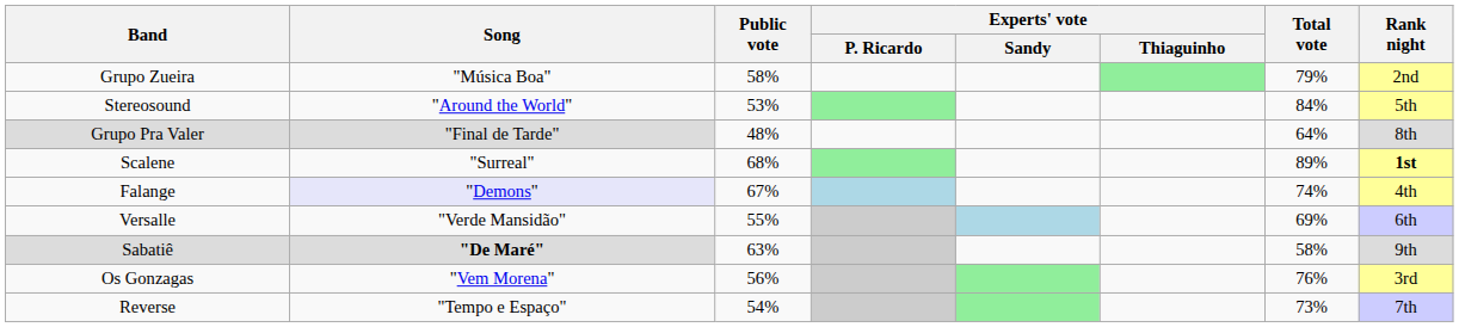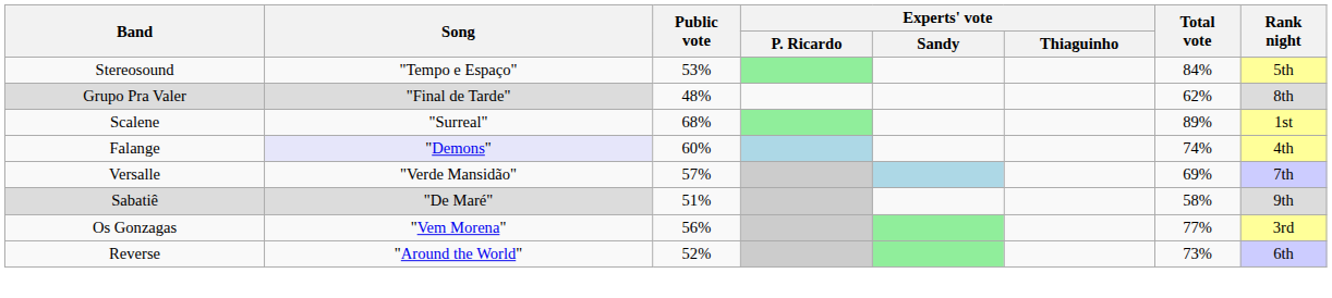 <table class="wikitable" style="font-size:95%; text-align:center" width="100%">
 <tr>
 <th width="135" rowspan=2>Band</th>
 <th width="205" rowspan=2>Song</th>
 <th width="040" rowspan=2>Public<br>vote</th>
 <th colspan=3>Experts' vote</th>
 <th width="040" rowspan=2>Total<br>vote</th>
 <th width="040" rowspan=2>Rank<br>night</th>
 </tr>
 <tr>
 <th width="065">P. Ricardo</th>
 <th width="065">Sandy</th>
 <th width="065">Thiaguinho</th>
 </tr>
 <tr>
-<td>Grupo Zueira</td>
-<td>"Música Boa"</td>
-<td>58%</td>
-<td></td>
-<td></td>
-<td bgcolor="90EE9B"></td>
-<td>79%</td>
-<td bgcolor="#FFFF99">2nd</td>
-</tr>
-<tr>
 <td>Stereosound</td>
-<td>"<a href='#'>Around the World</a>"</td>
+<td>"Tempo e Espaço"</td>
 <td>53%</td>
 <td bgcolor="90EE9B"></td>
 <td></td>
 <td></td>
 <td>84%</td>
 <td bgcolor="#FFFF99">5th</td>
 </tr>
 <tr>
 <td bgcolor="DCDCDC">Grupo Pra Valer</td>
 <td bgcolor="DCDCDC">"Final de Tarde"</td>
 <td>48%</td>
 <td></td>
 <td></td>
 <td></td>
-<td>64%</td>
+<td>62%</td>
 <td bgcolor="DCDCDC">8th</td>
 </tr>
 <tr>
 <td>Scalene</td>
 <td>"Surreal"</td>
 <td>68%</td>
 <td bgcolor="90EE9B"></td>
 <td></td>
 <td></td>
 <td>89%</td>
-<td bgcolor="#FFFF99"><strong>1st</strong></td>
+<td bgcolor="#FFFF99">1st</td>
 </tr>
 <tr>
 <td>Falange</td>
 <td style="background: lavender;">"<a href='#'>Demons</a>"</td>
-<td>67%</td>
+<td>60%</td>
 <td bgcolor="#ADD8E6"></td>
 <td></td>
 <td></td>
 <td>74%</td>
 <td bgcolor="#FFFF99">4th</td>
 </tr>
 <tr>
 <td>Versalle</td>
 <td>"Verde Mansidão"</td>
-<td>55%</td>
+<td>57%</td>
 <td bgcolor="#CCCCCC"></td>
 <td bgcolor="#ADD8E6"></td>
 <td></td>
 <td>69%</td>
-<td bgcolor="#CCCCFF">6th</td>
+<td bgcolor="#CCCCFF">7th</td>
 </tr>
 <tr>
 <td bgcolor="DCDCDC">Sabatiê</td>
-<td bgcolor="DCDCDC"><strong>"De Maré"</strong></td>
-<td>63%</td>
+<td bgcolor="DCDCDC">"De Maré"</td>
+<td>51%</td>
 <td bgcolor="#CCCCCC"></td>
 <td></td>
 <td></td>
 <td>58%</td>
 <td bgcolor="DCDCDC">9th</td>
 </tr>
 <tr>
 <td>Os Gonzagas</td>
 <td>"<a href='#'>Vem Morena</a>"</td>
 <td>56%</td>
 <td bgcolor="#CCCCCC"></td>
 <td bgcolor="90EE9B"></td>
 <td></td>
-<td>76%</td>
+<td>77%</td>
 <td bgcolor="#FFFF99">3rd</td>
 </tr>
 <tr>
 <td>Reverse</td>
-<td>"Tempo e Espaço"</td>
-<td>54%</td>
+<td>"<a href='#'>Around the World</a>"</td>
+<td>52%</td>
 <td bgcolor="#CCCCCC"></td>
 <td bgcolor="90EE9B"></td>
 <td></td>
 <td>73%</td>
-<td bgcolor="#CCCCFF">7th</td>
+<td bgcolor="#CCCCFF">6th</td>
 </tr>
 </table>
